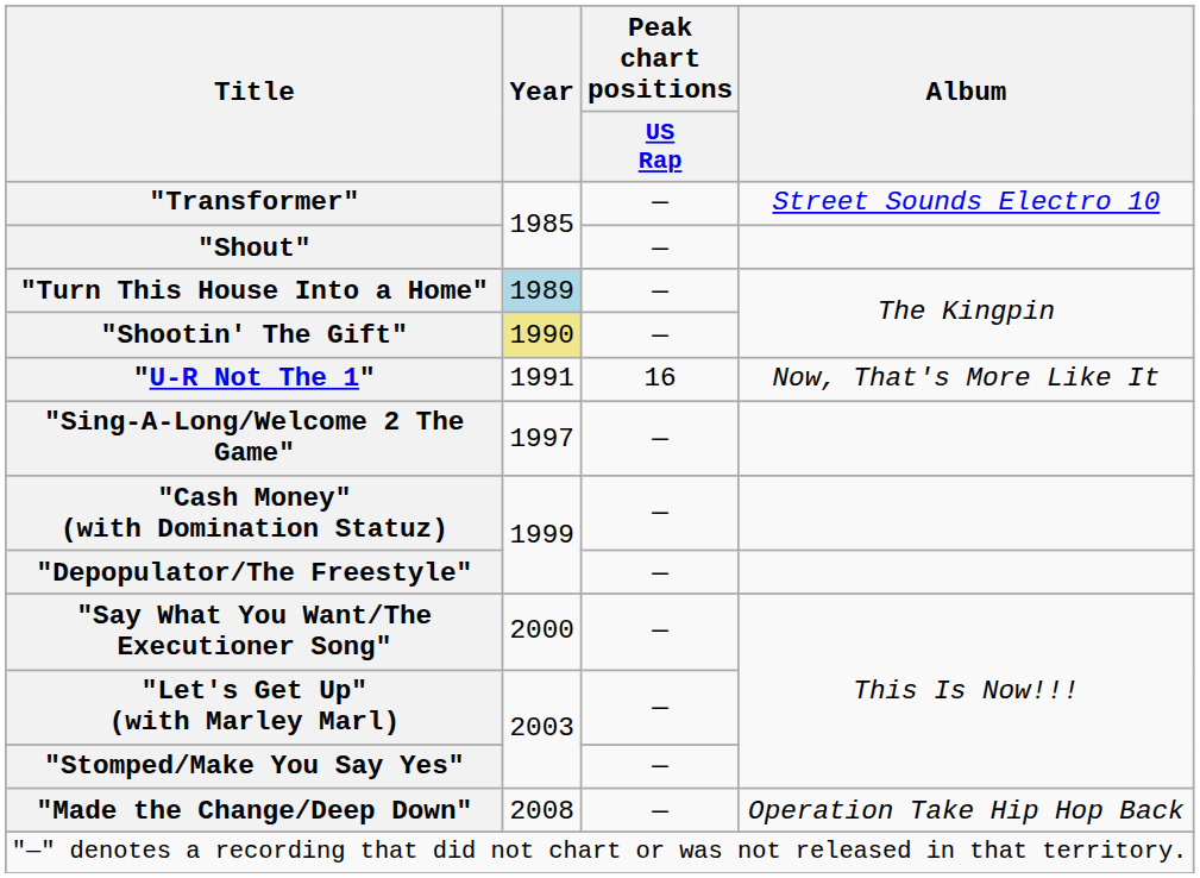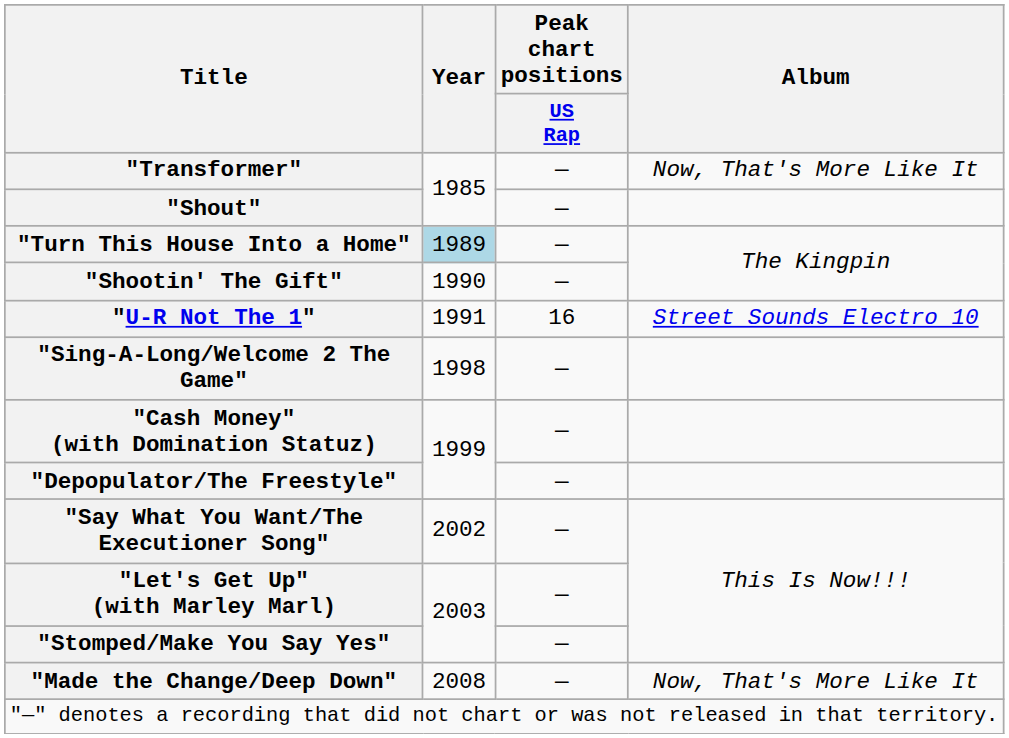 <table class="wikitable plainrowheaders" style="text-align:center;" border="1">
 <tr>
 <th scope="col" rowspan="2" style="width:18em;">Title</th>
 <th scope="col" rowspan="2">Year</th>
 <th scope="col" colspan="1">Peak chart positions</th>
 <th scope="col" rowspan="2">Album</th>
 </tr>
 <tr>
 <th scope="col" style="width:3em;font-size:90%;"><a href='#'>US <br>Rap</a><br></th>
 </tr>
 <tr>
 <th scope="row">"Transformer"</th>
 <td rowspan="2">1985</td>
 <td align="center">—</td>
-<td><em><a href='#'>Street Sounds Electro 10</a></em></td>
+<td><em>Now, That's More Like It</em></td>
 </tr>
 <tr>
 <th scope="row">"Shout"</th>
 <td align="center">—</td>
 <td></td>
 </tr>
 <tr>
 <th scope="row">"Turn This House Into a Home"</th>
 <td style="background: lightblue;">1989</td>
 <td align="center">—</td>
 <td rowspan="2"><em>The Kingpin</em></td>
 </tr>
 <tr>
 <th scope="row">"Shootin' The Gift"</th>
-<td style="background: khaki;">1990</td>
+<td>1990</td>
 <td align="center">—</td>
 </tr>
 <tr>
 <th scope="row">"<a href='#'>U-R Not The 1</a>"</th>
 <td>1991</td>
 <td align="center">16</td>
-<td><em>Now, That's More Like It</em></td>
+<td><em><a href='#'>Street Sounds Electro 10</a></em></td>
 </tr>
 <tr>
 <th scope="row">"Sing-A-Long/Welcome 2 The Game"</th>
-<td>1997</td>
+<td>1998</td>
 <td align="center">—</td>
 <td></td>
 </tr>
 <tr>
 <th scope="row">"Cash Money"<br><span>(with Domination Statuz)</span></th>
 <td rowspan="2">1999</td>
 <td align="center">—</td>
 <td></td>
 </tr>
 <tr>
 <th scope="row">"Depopulator/The Freestyle"</th>
 <td align="center">—</td>
 <td></td>
 </tr>
 <tr>
 <th scope="row">"Say What You Want/The Executioner Song"</th>
-<td>2000</td>
+<td>2002</td>
 <td align="center">—</td>
 <td rowspan="3"><em>This Is Now!!!</em></td>
 </tr>
 <tr>
 <th scope="row">"Let's Get Up"<br><span>(with Marley Marl)</span></th>
 <td rowspan="2">2003</td>
 <td align="center">—</td>
 </tr>
 <tr>
 <th scope="row">"Stomped/Make You Say Yes"</th>
 <td align="center">—</td>
 </tr>
 <tr>
 <th scope="row">"Made the Change/Deep Down"</th>
 <td>2008</td>
 <td align="center">—</td>
-<td><em>Operation Take Hip Hop Back</em></td>
+<td><em>Now, That's More Like It</em></td>
 </tr>
 <tr>
 <td colspan="4" style="font-size:90%">"—" denotes a recording that did not chart or was not released in that territory.</td>
 </tr>
 </table>
